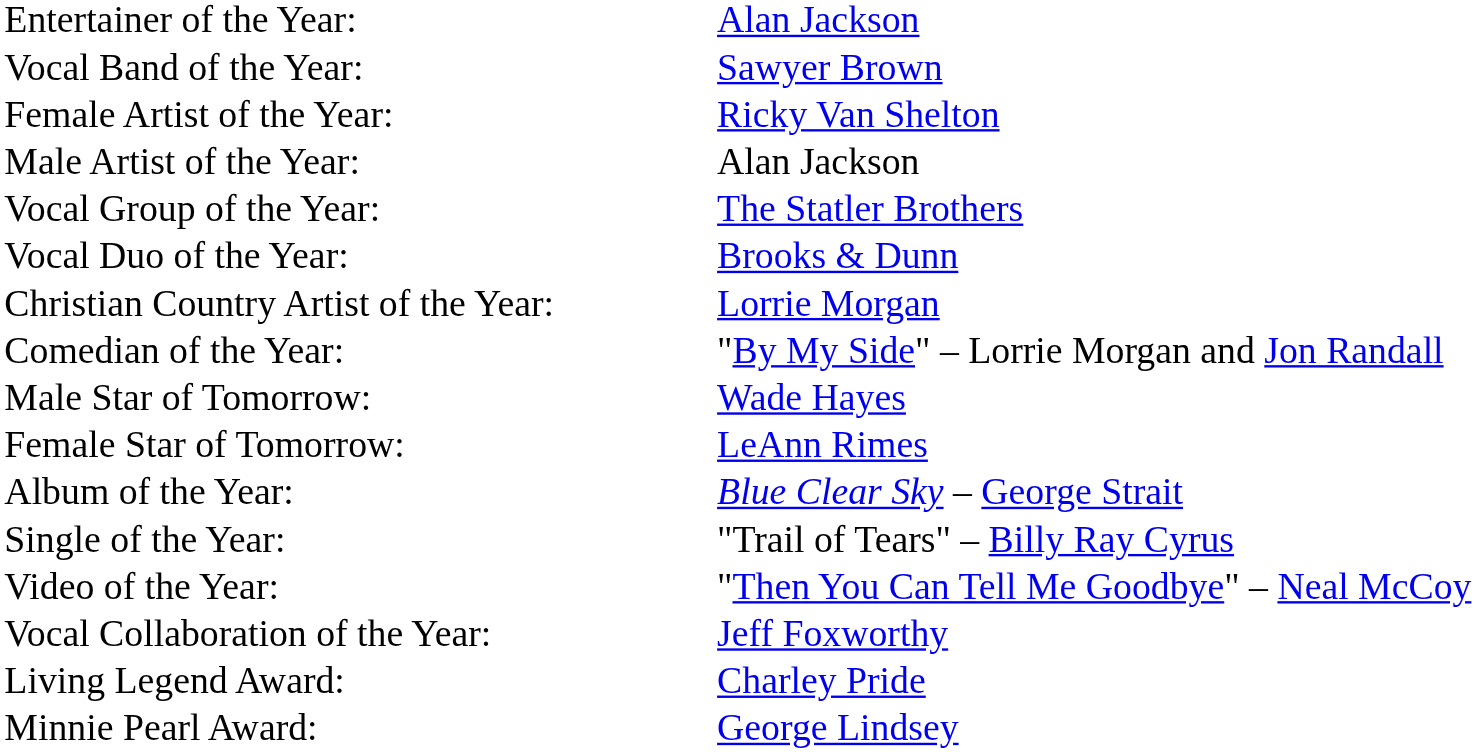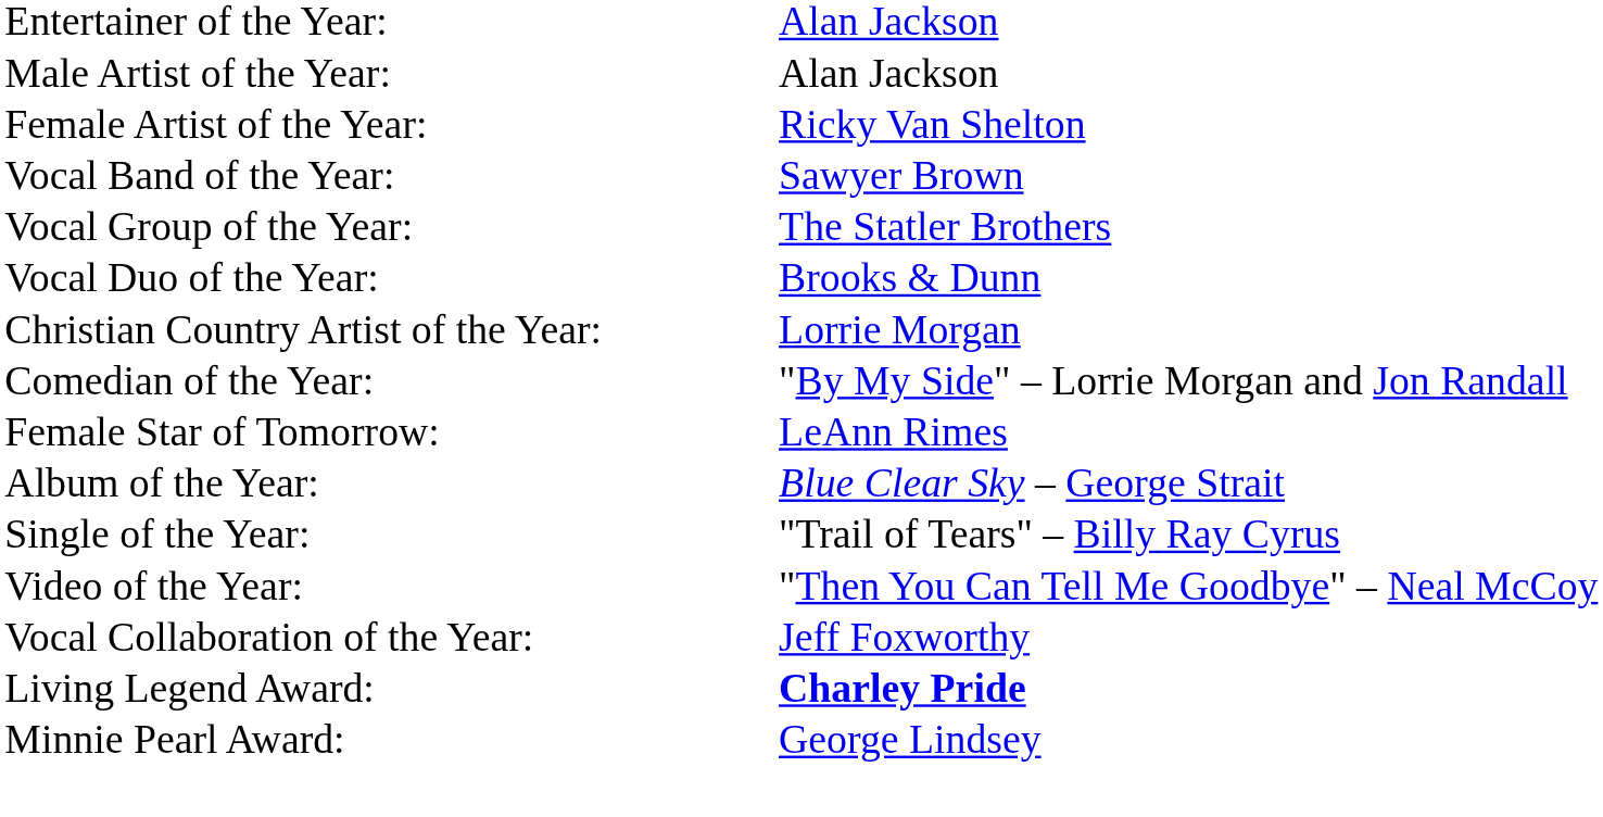 <table cellspacing="0" border="0" cellpadding="1">
 <tr>
 <td style="width:300px;">Entertainer of the Year:</td>
 <td><a href='#'>Alan Jackson</a></td>
 </tr>
 <tr>
-<td>Vocal Band of the Year:</td>
-<td><a href='#'>Sawyer Brown</a></td>
+<td>Male Artist of the Year:</td>
+<td>Alan Jackson</td>
 </tr>
 <tr>
 <td>Female Artist of the Year:</td>
 <td><a href='#'>Ricky Van Shelton</a></td>
 </tr>
 <tr>
-<td>Male Artist of the Year:</td>
-<td>Alan Jackson</td>
+<td>Vocal Band of the Year:</td>
+<td><a href='#'>Sawyer Brown</a></td>
 </tr>
 <tr>
 <td>Vocal Group of the Year:</td>
 <td><a href='#'>The Statler Brothers</a></td>
 </tr>
 <tr>
 <td>Vocal Duo of the Year:</td>
 <td><a href='#'>Brooks & Dunn</a></td>
 </tr>
 <tr>
 <td>Christian Country Artist of the Year:</td>
 <td><a href='#'>Lorrie Morgan</a></td>
 </tr>
 <tr>
 <td>Comedian of the Year:</td>
 <td>"<a href='#'>By My Side</a>" – Lorrie Morgan and <a href='#'>Jon Randall</a></td>
-</tr>
-<tr>
-<td>Male Star of Tomorrow:</td>
-<td><a href='#'>Wade Hayes</a></td>
 </tr>
 <tr>
 <td>Female Star of Tomorrow:</td>
 <td><a href='#'>LeAnn Rimes</a></td>
 </tr>
 <tr>
 <td>Album of the Year:</td>
 <td><em><a href='#'>Blue Clear Sky</a></em> – <a href='#'>George Strait</a></td>
 </tr>
 <tr>
 <td>Single of the Year:</td>
 <td>"Trail of Tears" – <a href='#'>Billy Ray Cyrus</a></td>
 </tr>
 <tr>
 <td>Video of the Year:</td>
 <td>"<a href='#'>Then You Can Tell Me Goodbye</a>" – <a href='#'>Neal McCoy</a></td>
 </tr>
 <tr>
 <td>Vocal Collaboration of the Year:</td>
 <td><a href='#'>Jeff Foxworthy</a></td>
 </tr>
 <tr>
 <td>Living Legend Award:</td>
-<td><a href='#'>Charley Pride</a></td>
+<td><strong><a href='#'>Charley Pride</a></strong></td>
 </tr>
 <tr>
 <td>Minnie Pearl Award:</td>
 <td><a href='#'>George Lindsey</a></td>
 </tr>
 <tr>
 </tr>
 </table>
